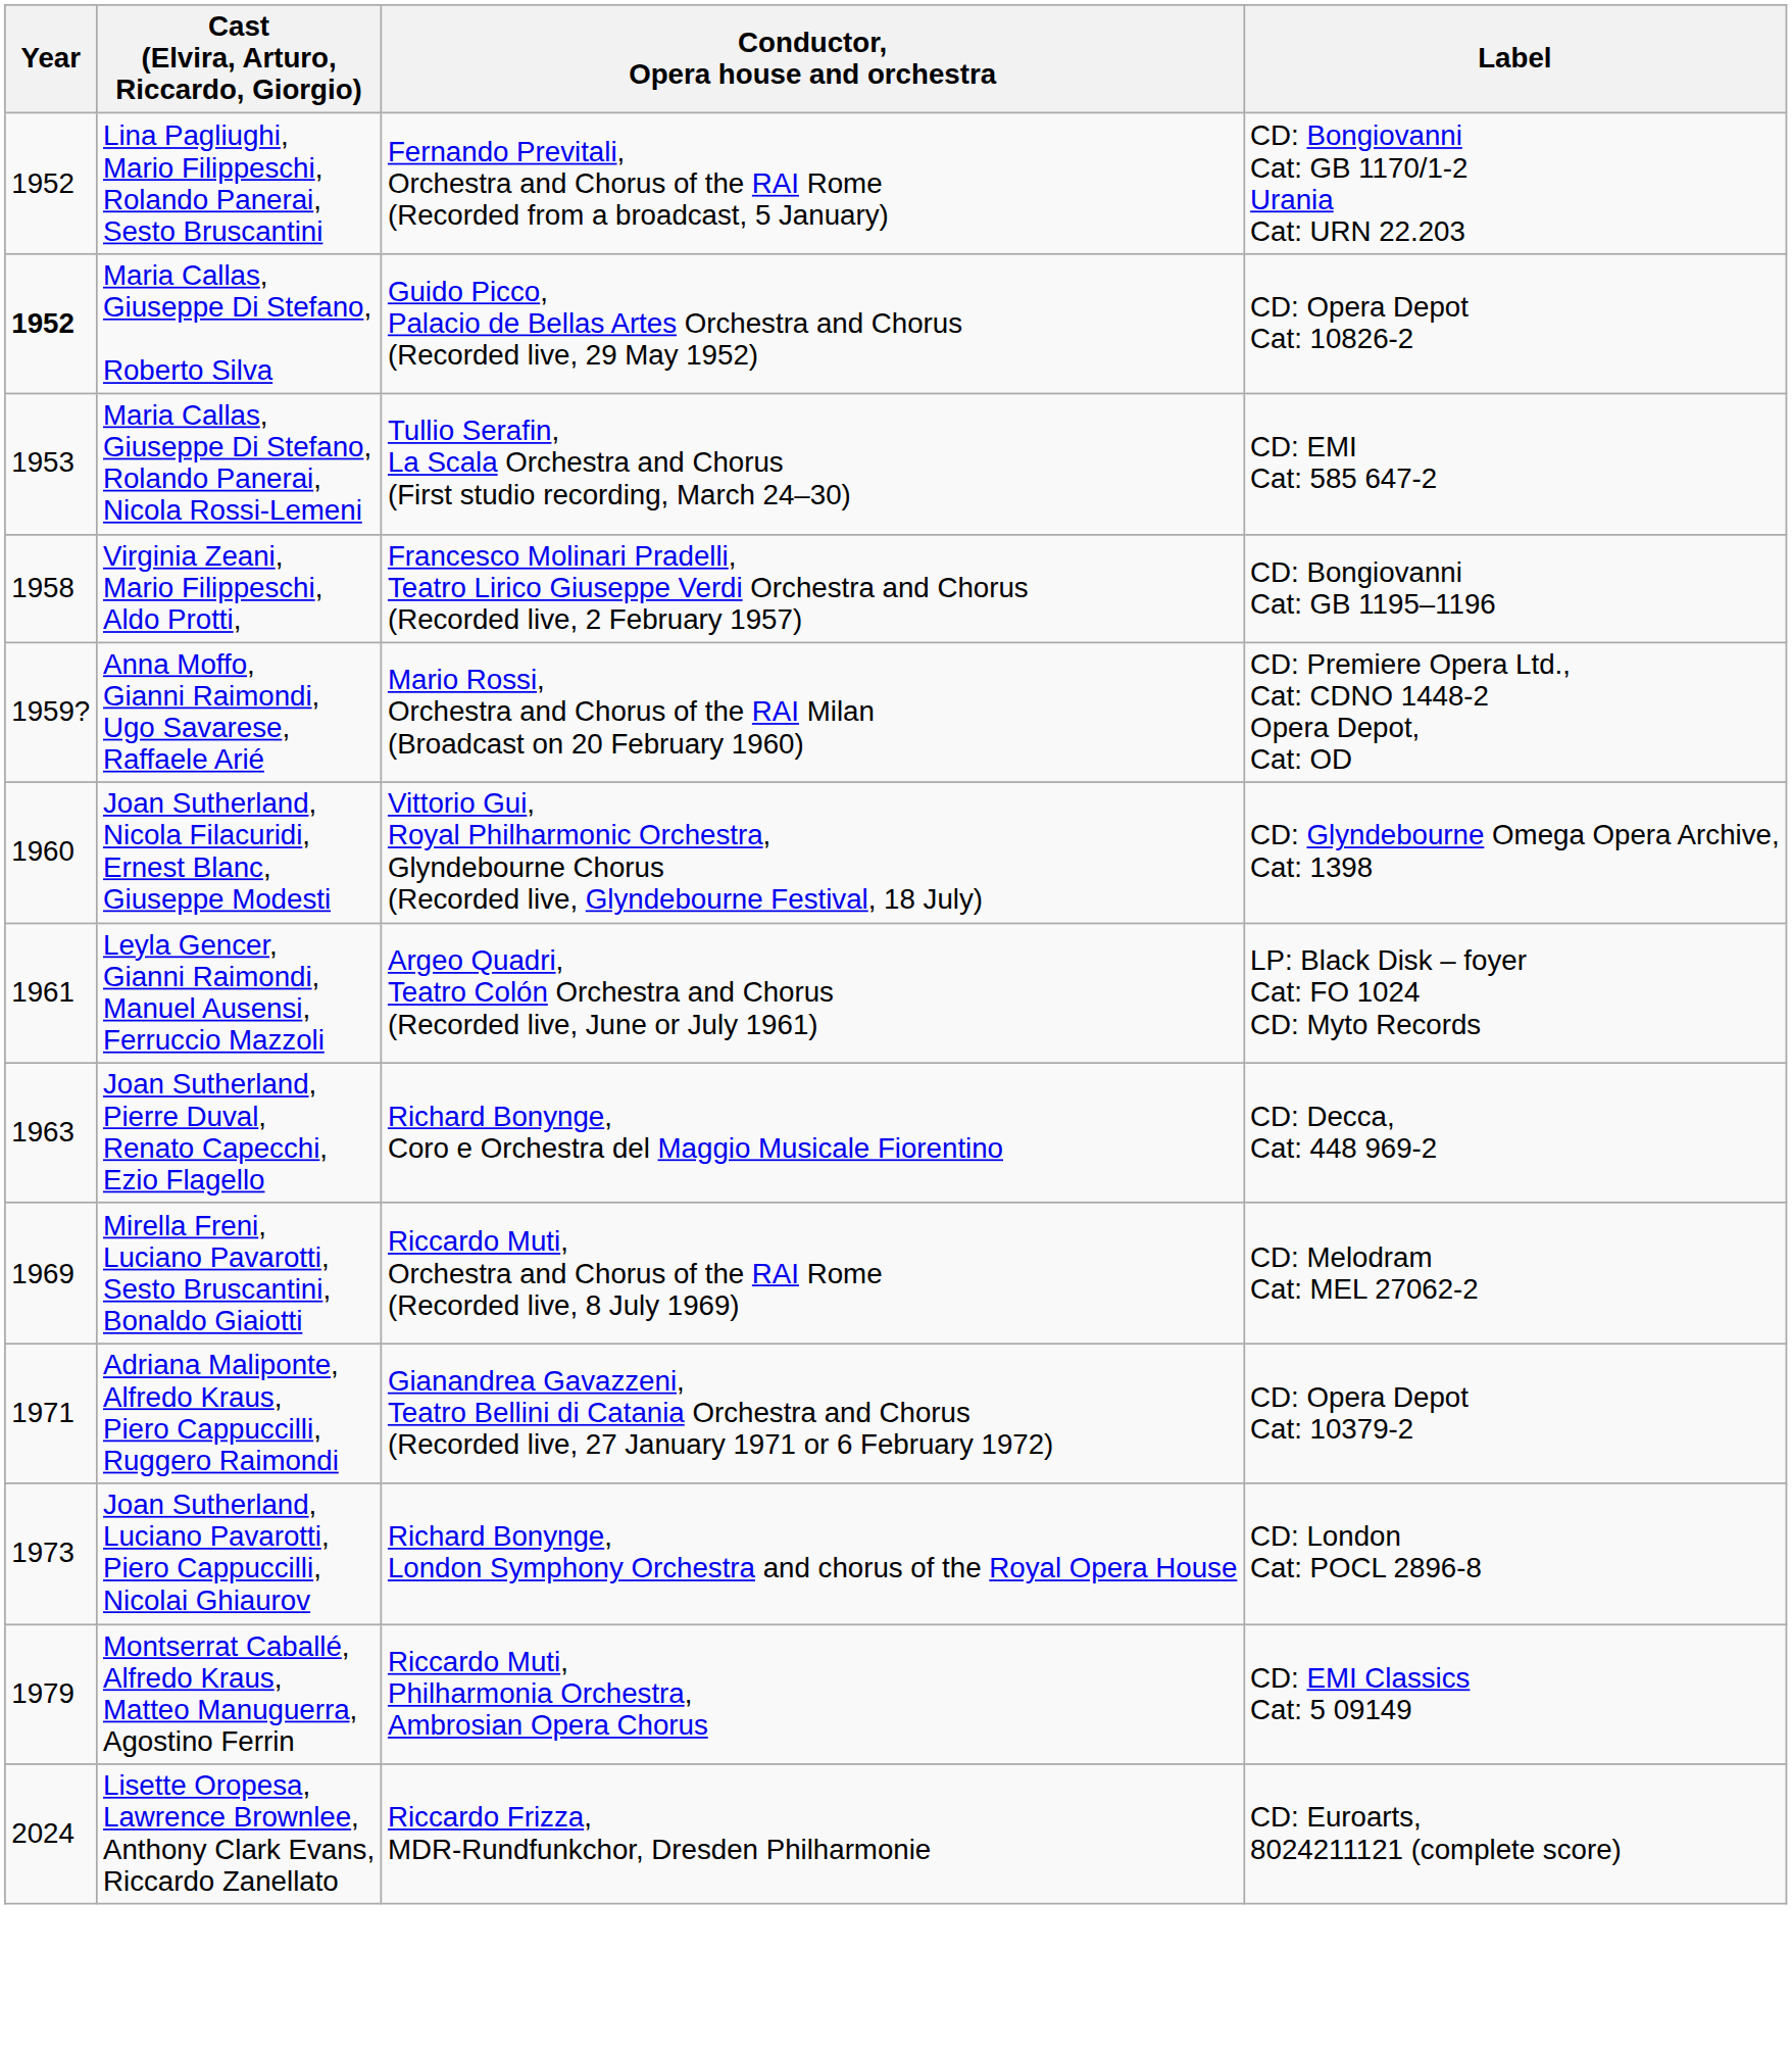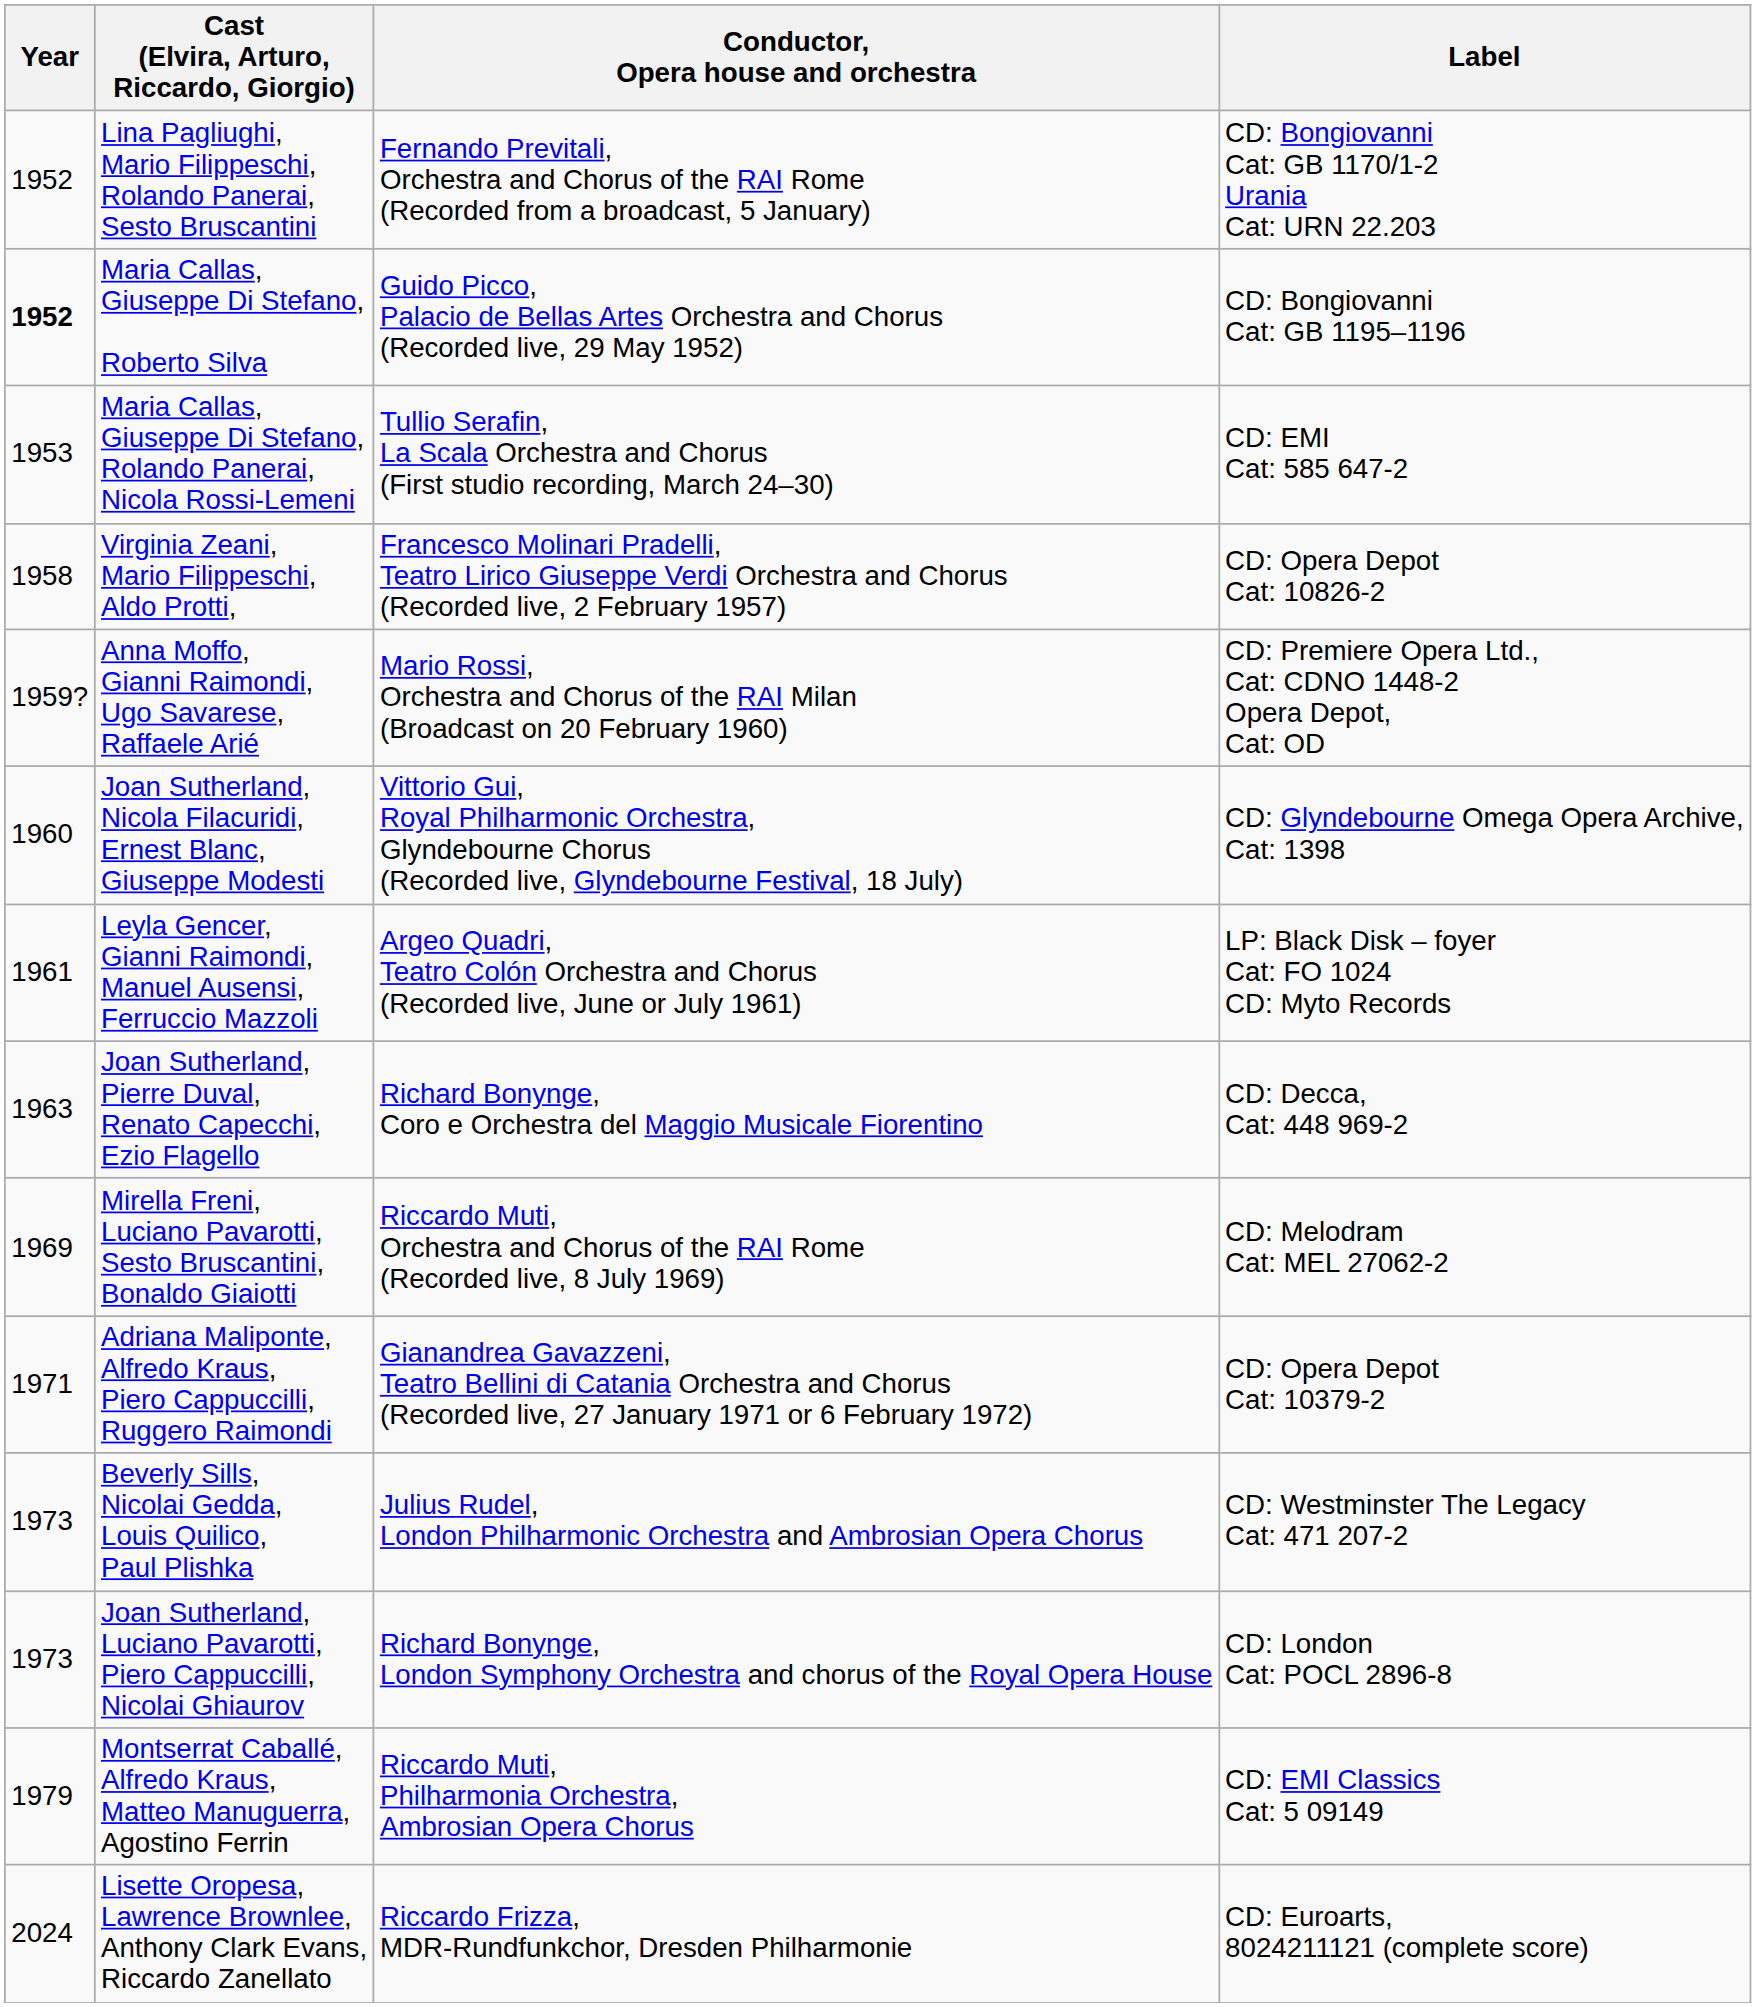 <table class="wikitable">
 <tr>
 <th>Year</th>
 <th>Cast<br>(Elvira, Arturo,<br>Riccardo, Giorgio)</th>
 <th>Conductor,<br>Opera house and orchestra</th>
 <th>Label</th>
 </tr>
 <tr>
 <td>1952</td>
 <td><a href='#'>Lina Pagliughi</a>,<br><a href='#'>Mario Filippeschi</a>,<br><a href='#'>Rolando Panerai</a>,<br><a href='#'>Sesto Bruscantini</a></td>
 <td><a href='#'>Fernando Previtali</a>,<br>Orchestra and Chorus of the <a href='#'>RAI</a> Rome<br>(Recorded from a broadcast, 5 January)</td>
 <td>CD: <a href='#'>Bongiovanni</a><br>Cat: GB 1170/1-2<br><a href='#'>Urania</a><br>Cat: URN 22.203</td>
 </tr>
 <tr>
 <td><strong>1952</strong></td>
 <td><a href='#'>Maria Callas</a>,<br><a href='#'>Giuseppe Di Stefano</a>,<br><br><a href='#'>Roberto Silva</a></td>
 <td><a href='#'>Guido Picco</a>,<br><a href='#'>Palacio de Bellas Artes</a> Orchestra and Chorus<br>(Recorded live, 29 May 1952)</td>
-<td>CD: Opera Depot<br>Cat: 10826-2</td>
+<td>CD: Bongiovanni<br>Cat: GB 1195–1196</td>
 </tr>
 <tr>
 <td>1953</td>
 <td><a href='#'>Maria Callas</a>,<br><a href='#'>Giuseppe Di Stefano</a>,<br><a href='#'>Rolando Panerai</a>,<br><a href='#'>Nicola Rossi-Lemeni</a></td>
 <td><a href='#'>Tullio Serafin</a>,<br><a href='#'>La Scala</a> Orchestra and Chorus<br>(First studio recording, March 24–30)</td>
 <td>CD: EMI<br>Cat: 585 647-2</td>
 </tr>
 <tr>
 <td>1958</td>
 <td><a href='#'>Virginia Zeani</a>,<br><a href='#'>Mario Filippeschi</a>,<br><a href='#'>Aldo Protti</a>,<br></td>
 <td><a href='#'>Francesco Molinari Pradelli</a>,<br><a href='#'>Teatro Lirico Giuseppe Verdi</a> Orchestra and Chorus<br>(Recorded live, 2 February 1957)</td>
-<td>CD: Bongiovanni<br>Cat: GB 1195–1196</td>
+<td>CD: Opera Depot<br>Cat: 10826-2</td>
 </tr>
 <tr>
 <td>1959?</td>
 <td><a href='#'>Anna Moffo</a>,<br><a href='#'>Gianni Raimondi</a>,<br><a href='#'>Ugo Savarese</a>,<br><a href='#'>Raffaele Arié</a></td>
 <td><a href='#'>Mario Rossi</a>,<br> Orchestra and Chorus of the <a href='#'>RAI</a> Milan<br>(Broadcast on 20 February 1960)</td>
 <td>CD: Premiere Opera Ltd.,<br>Cat: CDNO 1448-2<br> Opera Depot,<br>Cat: OD</td>
 </tr>
 <tr>
 <td>1960</td>
 <td><a href='#'>Joan Sutherland</a>,<br><a href='#'>Nicola Filacuridi</a>,<br><a href='#'>Ernest Blanc</a>,<br><a href='#'>Giuseppe Modesti</a></td>
 <td><a href='#'>Vittorio Gui</a>,<br><a href='#'>Royal Philharmonic Orchestra</a>,<br>Glyndebourne Chorus<br>(Recorded live, <a href='#'>Glyndebourne Festival</a>, 18 July)</td>
 <td>CD: <a href='#'>Glyndebourne</a> Omega Opera Archive,<br>Cat: 1398</td>
 </tr>
 <tr>
 <td>1961</td>
 <td><a href='#'>Leyla Gencer</a>,<br><a href='#'>Gianni Raimondi</a>,<br><a href='#'>Manuel Ausensi</a>,<br><a href='#'>Ferruccio Mazzoli</a></td>
 <td><a href='#'>Argeo Quadri</a>,<br><a href='#'>Teatro Colón</a> Orchestra and Chorus<br> (Recorded live, June or July 1961)</td>
 <td>LP: Black Disk – foyer<br>Cat: FO 1024<br>CD: Myto Records</td>
 </tr>
 <tr>
 <td>1963</td>
 <td><a href='#'>Joan Sutherland</a>,<br><a href='#'>Pierre Duval</a>,<br><a href='#'>Renato Capecchi</a>,<br><a href='#'>Ezio Flagello</a></td>
 <td><a href='#'>Richard Bonynge</a>,<br>Coro e Orchestra del <a href='#'>Maggio Musicale Fiorentino</a></td>
 <td>CD: Decca,<br>Cat: 448 969-2</td>
 </tr>
 <tr>
 <td>1969</td>
 <td><a href='#'>Mirella Freni</a>,<br><a href='#'>Luciano Pavarotti</a>,<br><a href='#'>Sesto Bruscantini</a>,<br><a href='#'>Bonaldo Giaiotti</a></td>
 <td><a href='#'>Riccardo Muti</a>,<br>Orchestra and Chorus of the <a href='#'>RAI</a> Rome<br>(Recorded live, 8 July 1969)</td>
 <td>CD: Melodram<br>Cat: MEL 27062-2</td>
 </tr>
 <tr>
 <td>1971</td>
 <td><a href='#'>Adriana Maliponte</a>,<br><a href='#'>Alfredo Kraus</a>,<br><a href='#'>Piero Cappuccilli</a>,<br><a href='#'>Ruggero Raimondi</a></td>
 <td><a href='#'>Gianandrea Gavazzeni</a>,<br><a href='#'>Teatro Bellini di Catania</a> Orchestra and Chorus<br>(Recorded live, 27 January 1971 or 6 February 1972)</td>
 <td>CD: Opera Depot<br>Cat: 10379-2</td>
 </tr>
 <tr>
 <td>1973</td>
+<td><a href='#'>Beverly Sills</a>,<br><a href='#'>Nicolai Gedda</a>,<br><a href='#'>Louis Quilico</a>,<br><a href='#'>Paul Plishka</a></td>
+<td><a href='#'>Julius Rudel</a>,<br><a href='#'>London Philharmonic Orchestra</a> and <a href='#'>Ambrosian Opera Chorus</a></td>
+<td>CD: Westminster The Legacy<br>Cat: 471 207-2</td>
+</tr>
+<tr>
+<td>1973</td>
 <td><a href='#'>Joan Sutherland</a>,<br><a href='#'>Luciano Pavarotti</a>,<br><a href='#'>Piero Cappuccilli</a>,<br><a href='#'>Nicolai Ghiaurov</a></td>
 <td><a href='#'>Richard Bonynge</a>,<br><a href='#'>London Symphony Orchestra</a> and chorus of the <a href='#'>Royal Opera House</a></td>
 <td>CD: London<br>Cat: POCL 2896-8</td>
 </tr>
 <tr>
 <td>1979</td>
 <td><a href='#'>Montserrat Caballé</a>,<br><a href='#'>Alfredo Kraus</a>,<br><a href='#'>Matteo Manuguerra</a>,<br>Agostino Ferrin</td>
 <td><a href='#'>Riccardo Muti</a>,<br><a href='#'>Philharmonia Orchestra</a>,<br><a href='#'>Ambrosian Opera Chorus</a></td>
 <td>CD: <a href='#'>EMI Classics</a><br>Cat: 5 09149</td>
 </tr>
 <tr>
 <td>2024</td>
 <td><a href='#'>Lisette Oropesa</a>,<br><a href='#'>Lawrence Brownlee</a>,<br>Anthony Clark Evans,<br>Riccardo Zanellato</td>
 <td><a href='#'>Riccardo Frizza</a>,<br>MDR-Rundfunkchor, Dresden Philharmonie</td>
 <td>CD: Euroarts,<br>8024211121 (complete score)</td>
 </tr>
 </table>
